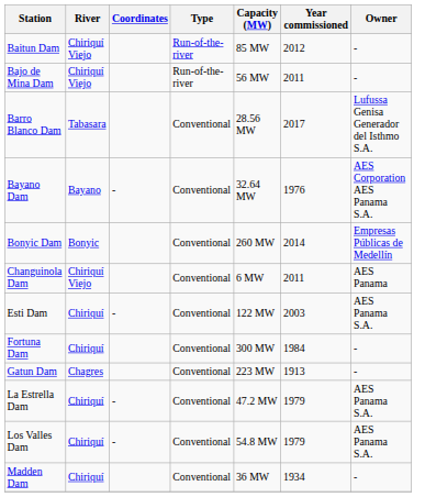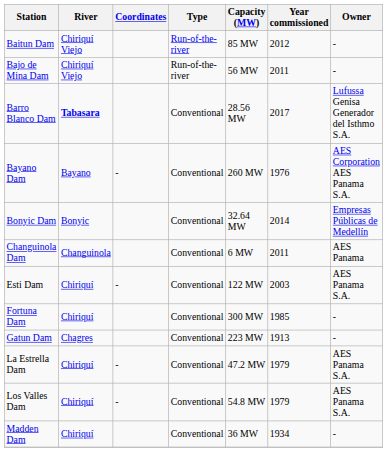 <table class="wikitable sortable">
 <tr>
 <th>Station</th>
 <th>River</th>
 <th><a href='#'>Coordinates</a></th>
 <th>Type</th>
 <th data-sort-type="number">Capacity (<a href='#'>MW</a>)</th>
 <th>Year commissioned</th>
 <th>Owner</th>
 </tr>
 <tr>
 <td><a href='#'>Baitun Dam</a></td>
 <td><a href='#'>Chiriquí Viejo</a></td>
 <td></td>
 <td><a href='#'>Run-of-the-river</a></td>
 <td>85 MW</td>
 <td>2012</td>
 <td>-</td>
 </tr>
 <tr>
 <td><a href='#'>Bajo de Mina Dam</a></td>
 <td><a href='#'>Chiriquí Viejo</a></td>
 <td></td>
 <td>Run-of-the-river</td>
 <td>56 MW</td>
 <td>2011</td>
 <td>-</td>
 </tr>
 <tr>
 <td><a href='#'>Barro Blanco Dam</a></td>
-<td><a href='#'>Tabasara</a></td>
+<td><strong><a href='#'>Tabasara</a></strong></td>
 <td></td>
 <td>Conventional</td>
 <td>28.56 MW</td>
 <td>2017</td>
 <td><a href='#'>Lufussa</a> Genisa <br> Generador del Isthmo S.A.</td>
 </tr>
 <tr>
 <td><a href='#'>Bayano Dam</a></td>
 <td><a href='#'>Bayano</a></td>
 <td>-</td>
 <td>Conventional</td>
-<td>32.64 MW</td>
+<td>260 MW</td>
 <td>1976</td>
 <td><a href='#'>AES Corporation</a> <br> AES Panama S.A.</td>
 </tr>
 <tr>
 <td><a href='#'>Bonyic Dam</a></td>
 <td><a href='#'>Bonyic</a></td>
 <td></td>
 <td>Conventional</td>
-<td>260 MW</td>
+<td>32.64 MW</td>
 <td>2014</td>
 <td><a href='#'>Empresas Públicas de Medellín</a></td>
 </tr>
 <tr>
 <td><a href='#'>Changuinola Dam</a></td>
-<td><a href='#'>Chiriquí Viejo</a></td>
+<td><a href='#'>Changuinola</a></td>
 <td></td>
 <td>Conventional</td>
 <td>6 MW</td>
 <td>2011</td>
 <td>AES Panama</td>
 </tr>
 <tr>
 <td>Esti Dam</td>
 <td><a href='#'>Chiriquí</a></td>
 <td>-</td>
 <td>Conventional</td>
 <td>122 MW</td>
 <td>2003</td>
 <td>AES Panama S.A.</td>
 </tr>
 <tr>
 <td><a href='#'>Fortuna Dam</a></td>
 <td><a href='#'>Chiriquí</a></td>
 <td></td>
 <td>Conventional</td>
 <td>300 MW</td>
-<td>1984</td>
+<td>1985</td>
 <td>-</td>
 </tr>
 <tr>
 <td><a href='#'>Gatun Dam</a></td>
 <td><a href='#'>Chagres</a></td>
 <td></td>
 <td>Conventional</td>
 <td>223 MW</td>
 <td>1913</td>
 <td>-</td>
 </tr>
 <tr>
 <td>La Estrella Dam</td>
 <td><a href='#'>Chiriquí</a></td>
 <td>-</td>
 <td>Conventional</td>
 <td>47.2 MW</td>
 <td>1979</td>
 <td>AES Panama S.A.</td>
 </tr>
 <tr>
 <td>Los Valles Dam</td>
 <td><a href='#'>Chiriquí</a></td>
 <td>-</td>
 <td>Conventional</td>
 <td>54.8 MW</td>
 <td>1979</td>
 <td>AES Panama S.A.</td>
 </tr>
 <tr>
 <td><a href='#'>Madden Dam</a></td>
 <td><a href='#'>Chiriquí</a></td>
 <td></td>
 <td>Conventional</td>
 <td>36 MW</td>
 <td>1934</td>
 <td>-</td>
 </tr>
 <tr>
 </tr>
 </table>
